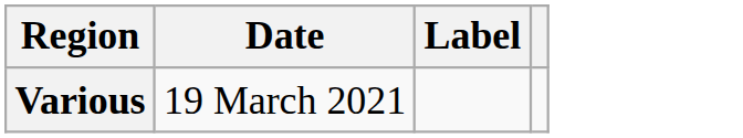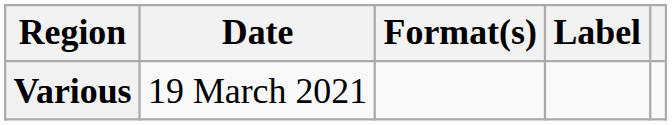 <table class="wikitable plainrowheaders">
 <tr>
 <th scope="col">Region</th>
 <th scope="col">Date</th>
+<th scope="col">Format(s)</th>
 <th scope="col">Label</th>
 <th scope="col"></th>
 </tr>
 <tr>
 <th scope="row">Various</th>
 <td>19 March 2021</td>
 <td></td>
 <td></td>
+<td></td>
 </tr>
 </table>
